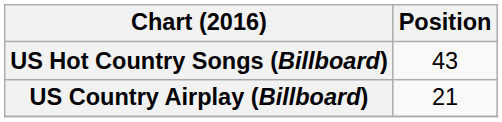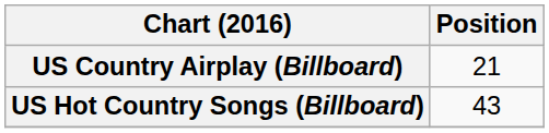 <table class="wikitable sortable plainrowheaders" style="text-align:center">
 <tr>
 <th scope="col">Chart (2016)</th>
 <th scope="col">Position</th>
 </tr>
 <tr>
+<th scope="row">US Country Airplay (<em>Billboard</em>)</th>
+<td>21</td>
+</tr>
+<tr>
 <th scope="row">US Hot Country Songs (<em>Billboard</em>)</th>
 <td>43</td>
 </tr>
 <tr>
-<th scope="row">US Country Airplay (<em>Billboard</em>)</th>
-<td>21</td>
-</tr>
-<tr>
 </tr>
 </table>
